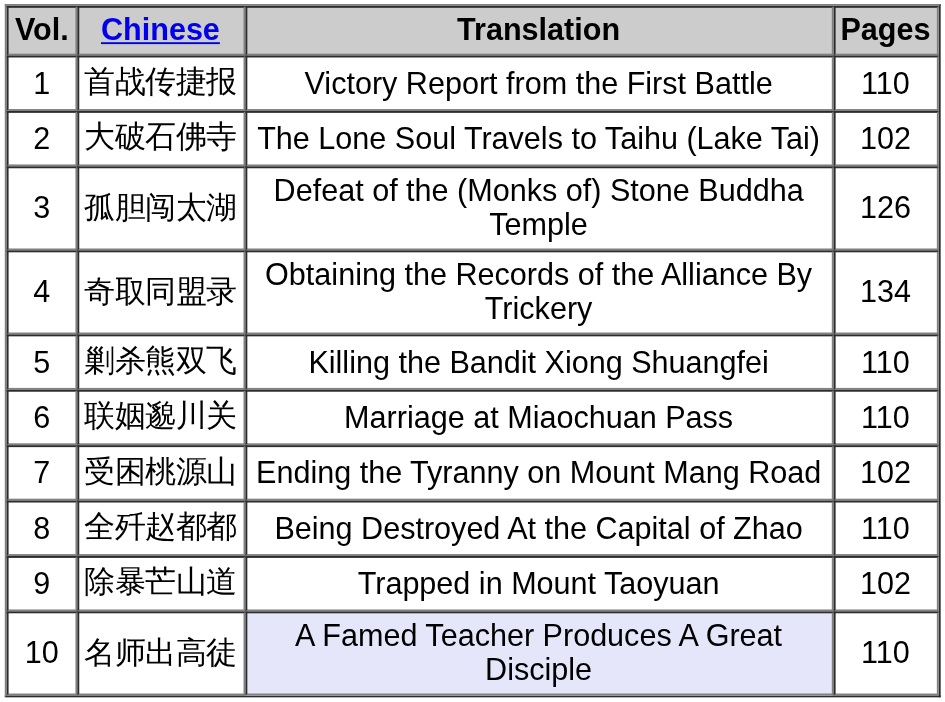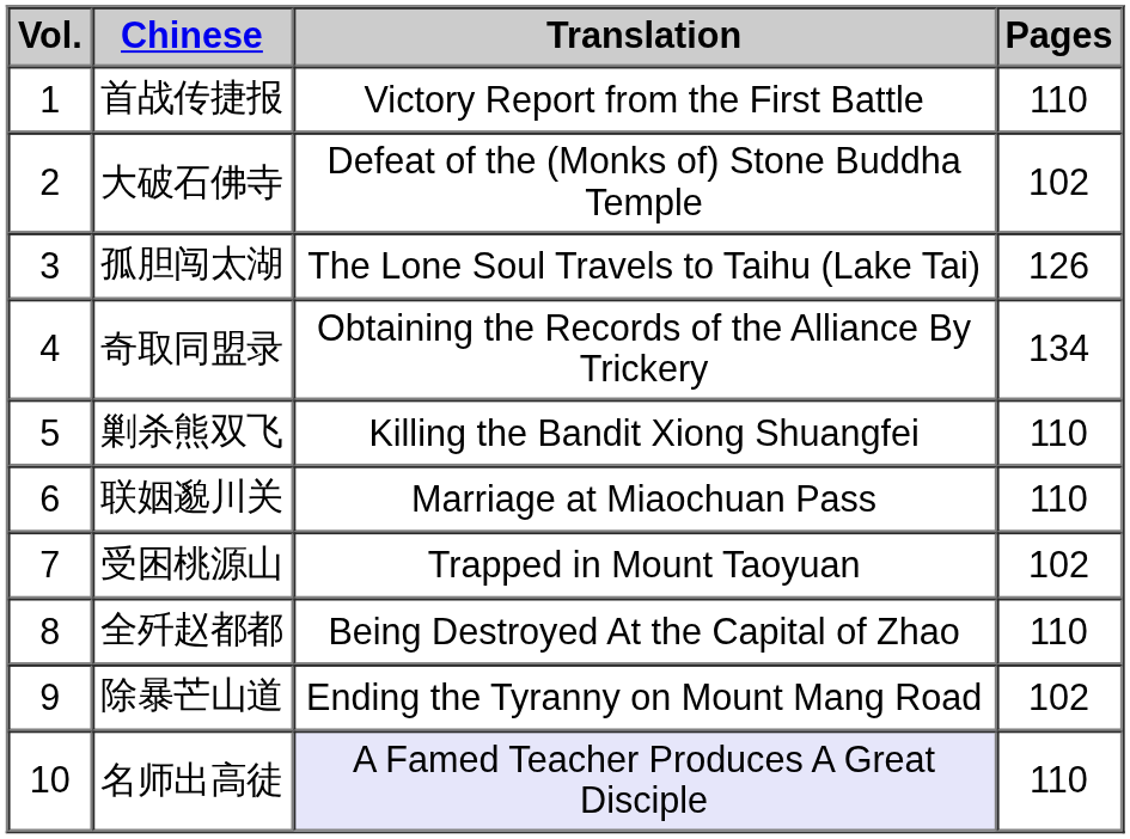 <table align="center" border="1" cellspacing="0" cellpadding="3">
 <tr>
 <th style="background-color:#CCCCCC; width:25px;">Vol.</th>
 <th style="background-color:#CCCCCC; width:80px;"><a href='#'>Chinese</a></th>
 <th style="background-color:#CCCCCC; width:300px;">Translation</th>
 <th style="background-color:#CCCCCC; width:30px;">Pages</th>
 </tr>
 <tr>
 <td align=center>1</td>
 <td align=center>首战传捷报</td>
 <td align=center>Victory Report from the First Battle</td>
 <td align=center>110</td>
 </tr>
 <tr>
 <td align=center>2</td>
 <td align=center>大破石佛寺</td>
-<td align=center>The Lone Soul Travels to Taihu (Lake Tai)</td>
+<td align=center>Defeat of the (Monks of) Stone Buddha Temple</td>
 <td align=center>102</td>
 </tr>
 <tr>
 <td align=center>3</td>
 <td align=center>孤胆闯太湖</td>
-<td align=center>Defeat of the (Monks of) Stone Buddha Temple</td>
+<td align=center>The Lone Soul Travels to Taihu (Lake Tai)</td>
 <td align=center>126</td>
 </tr>
 <tr>
 <td align=center>4</td>
 <td align=center>奇取同盟录</td>
 <td align=center>Obtaining the Records of the Alliance By Trickery</td>
 <td align=center>134</td>
 </tr>
 <tr>
 <td align=center>5</td>
 <td align=center>剿杀熊双飞</td>
 <td align=center>Killing the Bandit Xiong Shuangfei</td>
 <td align=center>110</td>
 </tr>
 <tr>
 <td align=center>6</td>
 <td align=center>联姻邈川关</td>
 <td align=center>Marriage at Miaochuan Pass</td>
 <td align=center>110</td>
 </tr>
 <tr>
 <td align=center>7</td>
 <td align=center>受困桃源山</td>
-<td align=center>Ending the Tyranny on Mount Mang Road</td>
+<td align=center>Trapped in Mount Taoyuan</td>
 <td align=center>102</td>
 </tr>
 <tr>
 <td align=center>8</td>
 <td align=center>全歼赵都都</td>
 <td align=center>Being Destroyed At the Capital of Zhao</td>
 <td align=center>110</td>
 </tr>
 <tr>
 <td align=center>9</td>
 <td align=center>除暴芒山道</td>
-<td align=center>Trapped in Mount Taoyuan</td>
+<td align=center>Ending the Tyranny on Mount Mang Road</td>
 <td align=center>102</td>
 </tr>
 <tr>
 <td align=center>10</td>
 <td align=center>名师出高徒</td>
 <td align=center style="background: lavender;">A Famed Teacher Produces A Great Disciple</td>
 <td align=center>110</td>
 </tr>
 </table>
